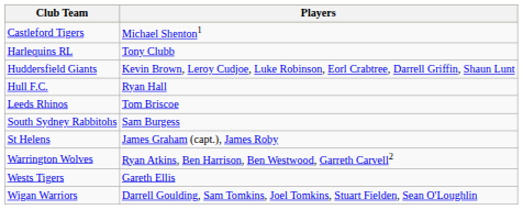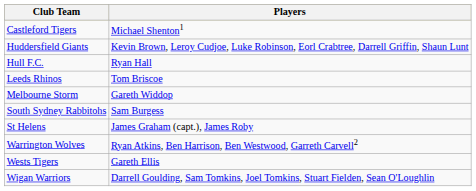 <table class="wikitable">
 <tr style="background:#bdb76b;">
 <th>Club Team</th>
 <th>Players</th>
 </tr>
 <tr>
 <td> <a href='#'>Castleford Tigers</a></td>
 <td><a href='#'>Michael Shenton</a><sup>1</sup></td>
-</tr>
-<tr>
-<td> <a href='#'>Harlequins RL</a></td>
-<td><a href='#'>Tony Clubb</a></td>
 </tr>
 <tr>
 <td> <a href='#'>Huddersfield Giants</a></td>
 <td><a href='#'>Kevin Brown</a>, <a href='#'>Leroy Cudjoe</a>, <a href='#'>Luke Robinson</a>, <a href='#'>Eorl Crabtree</a>, <a href='#'>Darrell Griffin</a>, <a href='#'>Shaun Lunt</a></td>
 </tr>
 <tr>
 <td> <a href='#'>Hull F.C.</a></td>
 <td><a href='#'>Ryan Hall</a></td>
 </tr>
 <tr>
 <td> <a href='#'>Leeds Rhinos</a></td>
 <td><a href='#'>Tom Briscoe</a></td>
+</tr>
+<tr>
+<td> <a href='#'>Melbourne Storm</a></td>
+<td><a href='#'>Gareth Widdop</a></td>
 </tr>
 <tr>
 <td> <a href='#'>South Sydney Rabbitohs</a></td>
 <td><a href='#'>Sam Burgess</a></td>
 </tr>
 <tr>
 <td> <a href='#'>St Helens</a></td>
 <td><a href='#'>James Graham</a> (capt.), <a href='#'>James Roby</a></td>
 </tr>
 <tr>
 <td> <a href='#'>Warrington Wolves</a></td>
 <td><a href='#'>Ryan Atkins</a>, <a href='#'>Ben Harrison</a>, <a href='#'>Ben Westwood</a>, <a href='#'>Garreth Carvell</a><sup>2</sup></td>
 </tr>
 <tr>
 <td> <a href='#'>Wests Tigers</a></td>
 <td><a href='#'>Gareth Ellis</a></td>
 </tr>
 <tr>
 <td> <a href='#'>Wigan Warriors</a></td>
 <td><a href='#'>Darrell Goulding</a>, <a href='#'>Sam Tomkins</a>, <a href='#'>Joel Tomkins</a>, <a href='#'>Stuart Fielden</a>, <a href='#'>Sean O'Loughlin</a></td>
 </tr>
 </table>
